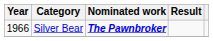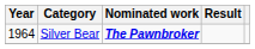 <table class="wikitable">
 <tr>
 <th>Year</th>
 <th>Category</th>
 <th>Nominated work</th>
 <th>Result</th>
 <th></th>
 </tr>
 <tr>
-<td>1966</td>
+<td>1964</td>
 <td><a href='#'>Silver Bear</a></td>
 <td><strong><em><a href='#'>The Pawnbroker</a></em></strong></td>
 <td></td>
 <td></td>
 </tr>
 <tr>
 </tr>
 </table>
